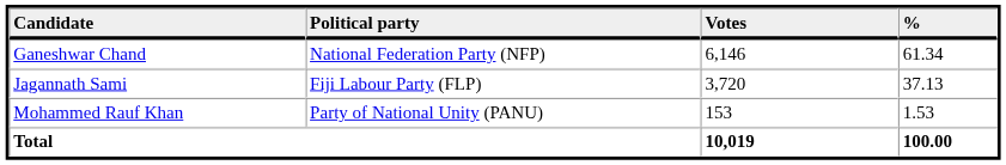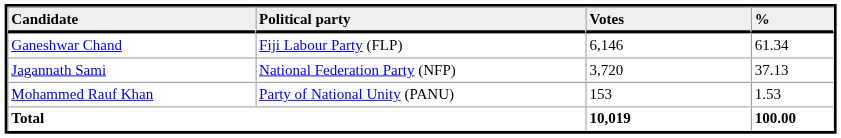 <table table width="70%" border="1" align="center" cellpadding=3 cellspacing=0 style="margin:5px; border:3px solid;">
 <tr>
 <td td width="30%" style="border-bottom:3px solid; background:#efefef;"><strong>Candidate</strong></td>
 <td td width="40%" style="border-bottom:3px solid; background:#efefef;"><strong>Political party</strong></td>
 <td td width="20%" style="border-bottom:3px solid; background:#efefef;"><strong>Votes</strong></td>
 <td td width="10%" style="border-bottom:3px solid; background:#efefef;"><strong>%</strong></td>
 </tr>
 <tr>
 <td><a href='#'>Ganeshwar Chand</a></td>
-<td><a href='#'>National Federation Party</a> (NFP)</td>
+<td><a href='#'>Fiji Labour Party</a> (FLP)</td>
 <td>6,146</td>
 <td>61.34</td>
 </tr>
 <tr>
 <td><a href='#'>Jagannath Sami</a></td>
-<td><a href='#'>Fiji Labour Party</a> (FLP)</td>
+<td><a href='#'>National Federation Party</a> (NFP)</td>
 <td>3,720</td>
 <td>37.13</td>
 </tr>
 <tr>
 <td><a href='#'>Mohammed Rauf Khan</a></td>
 <td><a href='#'>Party of National Unity</a> (PANU)</td>
 <td>153</td>
 <td>1.53</td>
 </tr>
 <tr>
 <td colspan=2><strong>Total</strong></td>
 <td><strong>10,019</strong></td>
 <td><strong>100.00</strong></td>
 </tr>
 <tr>
 </tr>
 </table>
